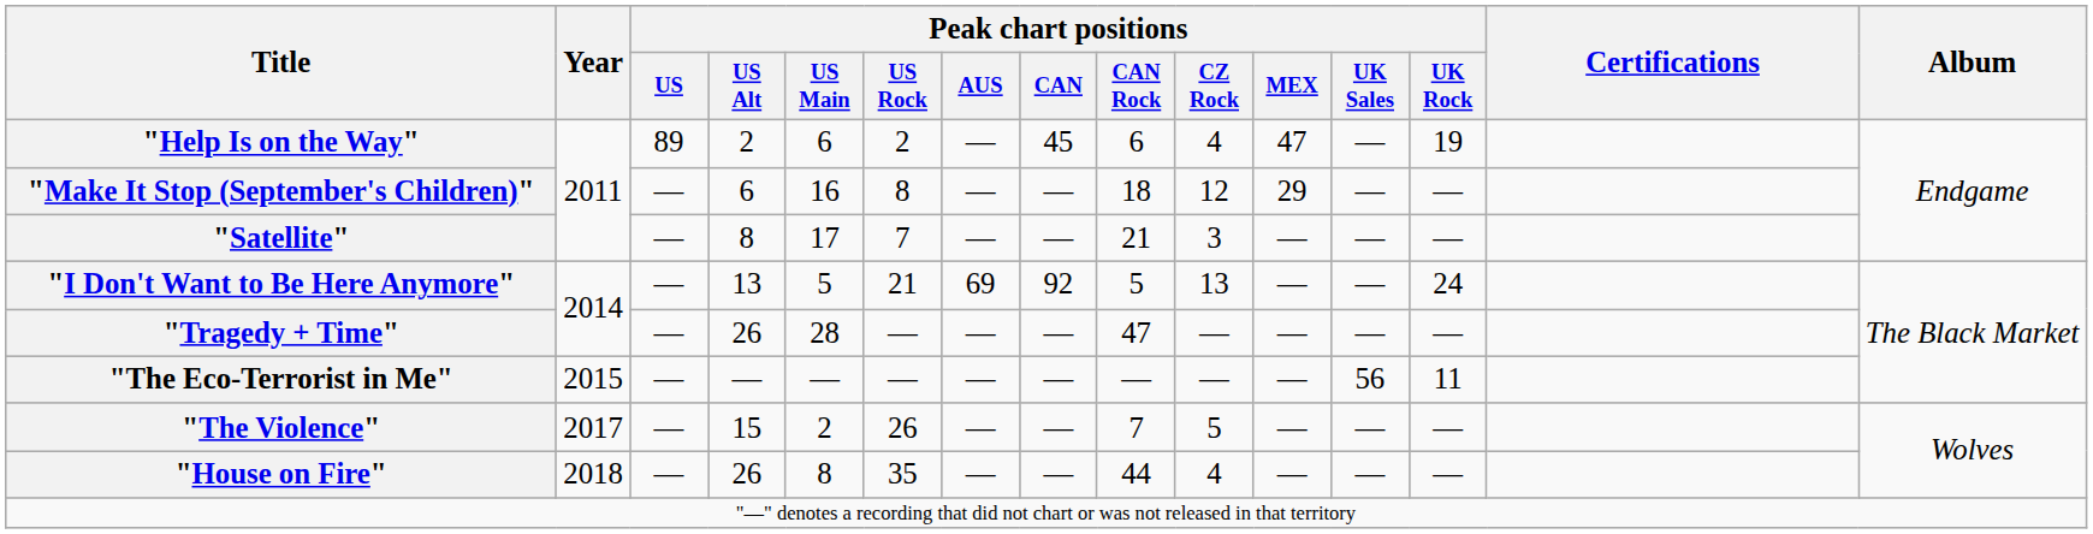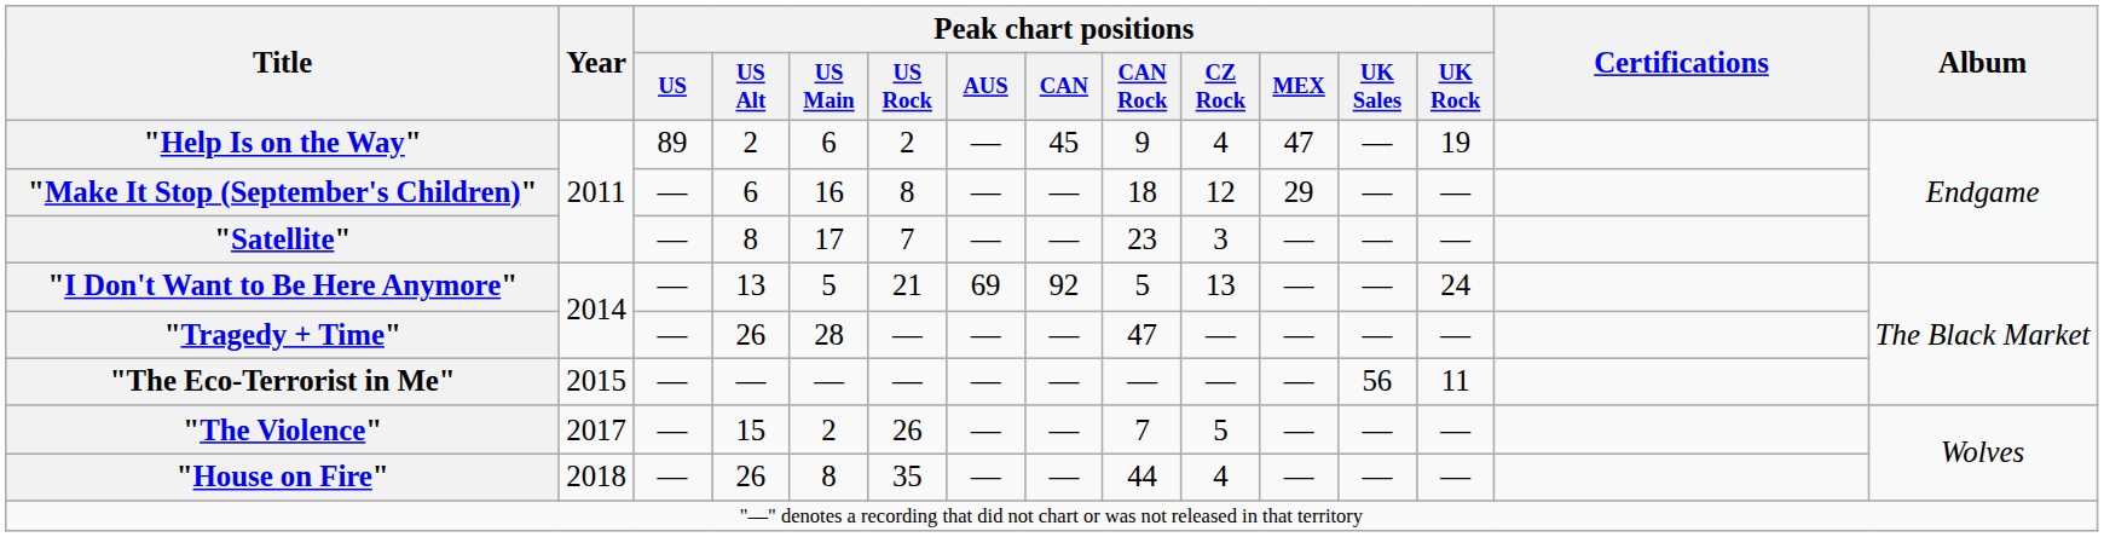 <table class="wikitable plainrowheaders" style="text-align:center;">
 <tr>
 <th scope="col" rowspan="2" style="width:18em;">Title</th>
 <th scope="col" rowspan="2">Year</th>
 <th colspan="11" scope="col">Peak chart positions</th>
 <th scope="col" rowspan="2" style="width:12em;"><a href='#'>Certifications</a></th>
 <th scope="col" rowspan="2">Album</th>
 </tr>
 <tr>
 <th style="width:3em;font-size:75%"><a href='#'>US</a><br></th>
 <th style="width:3em;font-size:75%"><a href='#'>US<br>Alt</a><br></th>
 <th style="width:3em;font-size:75%"><a href='#'>US<br>Main</a><br></th>
 <th style="width:3em;font-size:75%"><a href='#'>US<br>Rock</a><br></th>
 <th style="width:3em;font-size:75%"><a href='#'>AUS</a><br></th>
 <th style="width:3em;font-size:75%"><a href='#'>CAN</a><br></th>
 <th style="width:3em;font-size:75%"><a href='#'>CAN<br>Rock</a><br></th>
 <th style="width:3em;font-size:75%"><a href='#'>CZ<br>Rock</a><br></th>
 <th style="width:3em;font-size:75%"><a href='#'>MEX</a><br></th>
 <th style="width:3em;font-size:75%"><a href='#'>UK<br>Sales</a><br></th>
 <th style="width:3em;font-size:75%"><a href='#'>UK<br>Rock</a><br></th>
 </tr>
 <tr>
 <th scope="row">"<a href='#'>Help Is on the Way</a>"</th>
 <td rowspan="3">2011</td>
 <td>89</td>
 <td>2</td>
 <td>6</td>
 <td>2</td>
 <td>—</td>
 <td>45</td>
-<td>6</td>
+<td>9</td>
 <td>4</td>
 <td>47</td>
 <td>—</td>
 <td>19</td>
 <td></td>
 <td rowspan="3"><em>Endgame</em></td>
 </tr>
 <tr>
 <th scope="row">"<a href='#'>Make It Stop (September's Children)</a>"</th>
 <td>—</td>
 <td>6</td>
 <td>16</td>
 <td>8</td>
 <td>—</td>
 <td>—</td>
 <td>18</td>
 <td>12</td>
 <td>29</td>
 <td>—</td>
 <td>—</td>
 <td></td>
 </tr>
 <tr>
 <th scope="row">"<a href='#'>Satellite</a>"</th>
 <td>—</td>
 <td>8</td>
 <td>17</td>
 <td>7</td>
 <td>—</td>
 <td>—</td>
-<td>21</td>
+<td>23</td>
 <td>3</td>
 <td>—</td>
 <td>—</td>
 <td>—</td>
 <td></td>
 </tr>
 <tr>
 <th scope="row">"<a href='#'>I Don't Want to Be Here Anymore</a>"</th>
 <td rowspan="2">2014</td>
 <td>—</td>
 <td>13</td>
 <td>5</td>
 <td>21</td>
 <td>69</td>
 <td>92</td>
 <td>5</td>
 <td>13</td>
 <td>—</td>
 <td>—</td>
 <td>24</td>
 <td></td>
 <td rowspan="3"><em>The Black Market</em></td>
 </tr>
 <tr>
 <th scope="row">"<a href='#'>Tragedy + Time</a>"</th>
 <td>—</td>
 <td>26</td>
 <td>28</td>
 <td>—</td>
 <td>—</td>
 <td>—</td>
 <td>47</td>
 <td>—</td>
 <td>—</td>
 <td>—</td>
 <td>—</td>
 <td></td>
 </tr>
 <tr>
 <th scope="row">"The Eco-Terrorist in Me"</th>
 <td>2015</td>
 <td>—</td>
 <td>—</td>
 <td>—</td>
 <td>—</td>
 <td>—</td>
 <td>—</td>
 <td>—</td>
 <td>—</td>
 <td>—</td>
 <td>56</td>
 <td>11</td>
 <td></td>
 </tr>
 <tr>
 <th scope="row">"<a href='#'>The Violence</a>"</th>
 <td>2017</td>
 <td>—</td>
 <td>15</td>
 <td>2</td>
 <td>26</td>
 <td>—</td>
 <td>—</td>
 <td>7</td>
 <td>5</td>
 <td>—</td>
 <td>—</td>
 <td>—</td>
 <td></td>
 <td rowspan="2"><em>Wolves</em></td>
 </tr>
 <tr>
 <th scope="row">"<a href='#'>House on Fire</a>"</th>
 <td>2018</td>
 <td>—</td>
 <td>26</td>
 <td>8</td>
 <td>35</td>
 <td>—</td>
 <td>—</td>
 <td>44</td>
 <td>4</td>
 <td>—</td>
 <td>—</td>
 <td>—</td>
 <td></td>
 </tr>
 <tr>
 <td colspan="15" style="text-align:center; font-size:8pt;">"—" denotes a recording that did not chart or was not released in that territory</td>
 </tr>
 </table>
